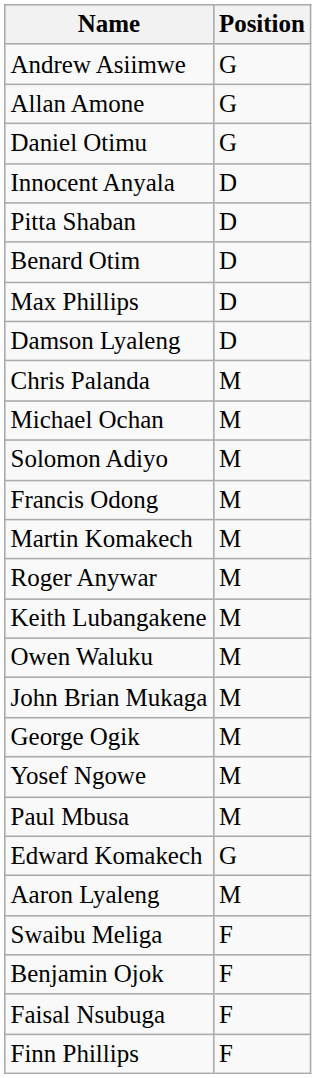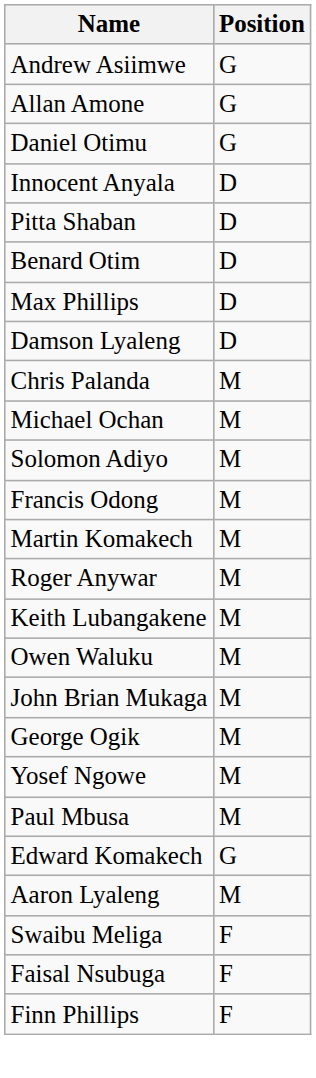 <table class="wikitable">
 <tr>
 <th>Name</th>
 <th>Position</th>
 </tr>
 <tr>
 <td>Andrew Asiimwe</td>
 <td>G</td>
 </tr>
 <tr>
 <td>Allan Amone</td>
 <td>G</td>
 </tr>
 <tr>
 <td>Daniel Otimu</td>
 <td>G</td>
 </tr>
 <tr>
 <td>Innocent Anyala</td>
 <td>D</td>
 </tr>
 <tr>
 <td>Pitta Shaban</td>
 <td>D</td>
 </tr>
 <tr>
 <td>Benard Otim</td>
 <td>D</td>
 </tr>
 <tr>
 <td>Max Phillips</td>
 <td>D</td>
 </tr>
 <tr>
 <td>Damson Lyaleng</td>
 <td>D</td>
 </tr>
 <tr>
 <td>Chris Palanda</td>
 <td>M</td>
 </tr>
 <tr>
 <td>Michael Ochan</td>
 <td>M</td>
 </tr>
 <tr>
 <td>Solomon Adiyo</td>
 <td>M</td>
 </tr>
 <tr>
 <td>Francis Odong</td>
 <td>M</td>
 </tr>
 <tr>
 <td>Martin Komakech</td>
 <td>M</td>
 </tr>
 <tr>
 <td>Roger Anywar</td>
 <td>M</td>
 </tr>
 <tr>
 <td>Keith Lubangakene</td>
 <td>M</td>
 </tr>
 <tr>
 <td>Owen Waluku</td>
 <td>M</td>
 </tr>
 <tr>
 <td>John Brian Mukaga</td>
 <td>M</td>
 </tr>
 <tr>
 <td>George Ogik</td>
 <td>M</td>
 </tr>
 <tr>
 <td>Yosef Ngowe</td>
 <td>M</td>
 </tr>
 <tr>
 <td>Paul Mbusa</td>
 <td>M</td>
 </tr>
 <tr>
 <td>Edward Komakech</td>
 <td>G</td>
 </tr>
 <tr>
 <td>Aaron Lyaleng</td>
 <td>M</td>
 </tr>
 <tr>
 <td>Swaibu Meliga</td>
 <td>F</td>
 </tr>
 <tr>
-<td>Benjamin Ojok</td>
-<td>F</td>
-</tr>
-<tr>
 <td>Faisal Nsubuga</td>
 <td>F</td>
 </tr>
 <tr>
 <td>Finn Phillips</td>
 <td>F</td>
 </tr>
 </table>
